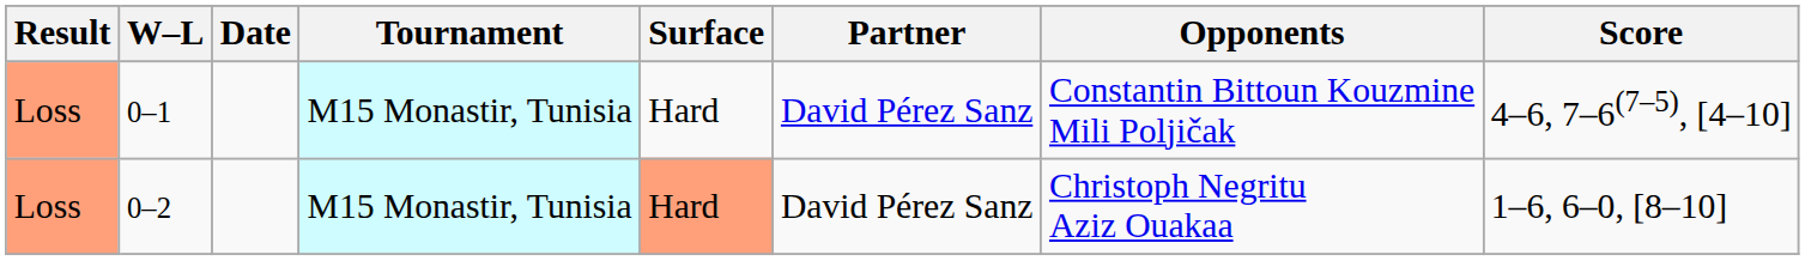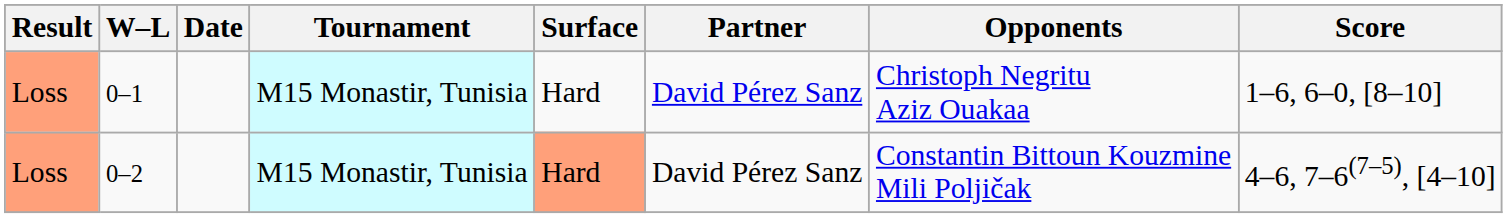 <table class="sortable wikitable">
 <tr>
 <th>Result</th>
 <th class="unsortable">W–L</th>
 <th>Date</th>
 <th>Tournament</th>
 <th>Surface</th>
 <th>Partner</th>
 <th>Opponents</th>
 <th class="unsortable">Score</th>
 </tr>
 <tr>
 <td bgcolor="ffa07a">Loss</td>
 <td><small>0–1</small></td>
 <td></td>
 <td bgcolor=cffcff>M15 Monastir, Tunisia</td>
 <td>Hard</td>
 <td> <a href='#'>David Pérez Sanz</a></td>
-<td> <a href='#'>Constantin Bittoun Kouzmine</a> <br> <a href='#'>Mili Poljičak</a></td>
-<td>4–6, 7–6<sup>(7–5)</sup>, [4–10]</td>
+<td> <a href='#'>Christoph Negritu</a> <br> <a href='#'>Aziz Ouakaa</a></td>
+<td>1–6, 6–0, [8–10]</td>
 </tr>
 <tr>
 <td bgcolor="ffa07a">Loss</td>
 <td><small>0–2</small></td>
 <td></td>
 <td bgcolor=cffcff>M15 Monastir, Tunisia</td>
 <td style="background: lightsalmon;">Hard</td>
 <td> David Pérez Sanz</td>
-<td> <a href='#'>Christoph Negritu</a> <br> <a href='#'>Aziz Ouakaa</a></td>
-<td>1–6, 6–0, [8–10]</td>
+<td> <a href='#'>Constantin Bittoun Kouzmine</a> <br> <a href='#'>Mili Poljičak</a></td>
+<td>4–6, 7–6<sup>(7–5)</sup>, [4–10]</td>
 </tr>
 </table>
